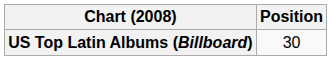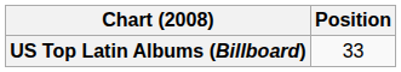 <table class="wikitable plainrowheaders" style="text-align:center">
 <tr>
 <th scope="col">Chart (2008)</th>
 <th scope="col">Position</th>
 </tr>
 <tr>
 <th scope="row">US Top Latin Albums (<em>Billboard</em>)</th>
-<td>30</td>
+<td>33</td>
 </tr>
 </table>
